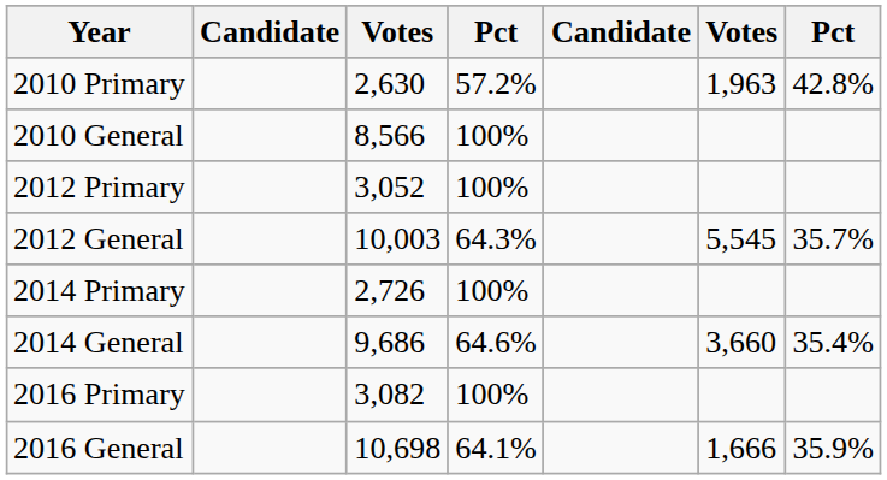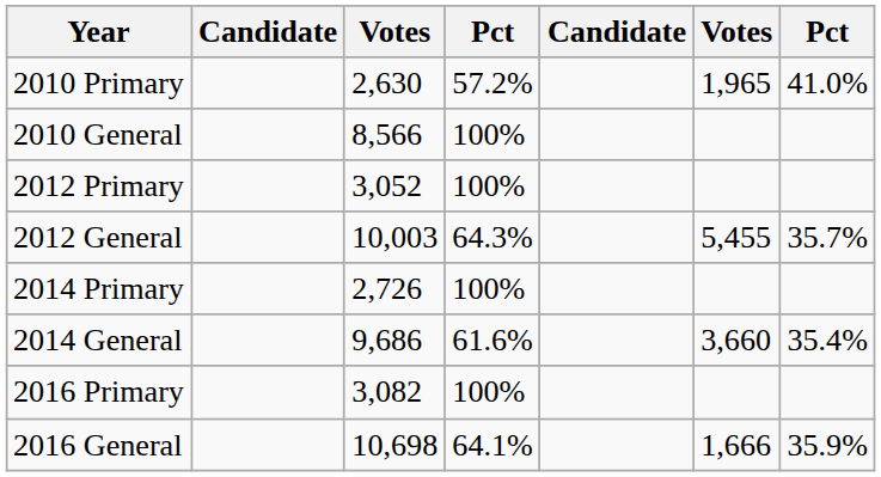 <table class="wikitable" style="margin:0.5em ; font-size:95%">
 <tr>
 <th>Year</th>
 <th>Candidate</th>
 <th>Votes</th>
 <th>Pct</th>
 <th>Candidate</th>
 <th>Votes</th>
 <th>Pct</th>
 </tr>
 <tr>
 <td>2010 Primary</td>
 <td></td>
 <td>2,630</td>
 <td>57.2%</td>
 <td></td>
-<td>1,963</td>
-<td>42.8%</td>
+<td>1,965</td>
+<td>41.0%</td>
 </tr>
 <tr>
 <td>2010 General</td>
 <td></td>
 <td>8,566</td>
 <td>100%</td>
 <td></td>
 <td></td>
 <td></td>
 </tr>
 <tr>
 <td>2012 Primary</td>
 <td></td>
 <td>3,052</td>
 <td>100%</td>
 <td></td>
 <td></td>
 <td></td>
 </tr>
 <tr>
 <td>2012 General</td>
 <td></td>
 <td>10,003</td>
 <td>64.3%</td>
 <td></td>
-<td>5,545</td>
+<td>5,455</td>
 <td>35.7%</td>
 </tr>
 <tr>
 <td>2014 Primary</td>
 <td></td>
 <td>2,726</td>
 <td>100%</td>
 <td></td>
 <td></td>
 <td></td>
 </tr>
 <tr>
 <td>2014 General</td>
 <td></td>
 <td>9,686</td>
-<td>64.6%</td>
+<td>61.6%</td>
 <td></td>
 <td>3,660</td>
 <td>35.4%</td>
 </tr>
 <tr>
 <td>2016 Primary</td>
 <td></td>
 <td>3,082</td>
 <td>100%</td>
 <td></td>
 <td></td>
 <td></td>
 </tr>
 <tr>
 <td>2016 General</td>
 <td></td>
 <td>10,698</td>
 <td>64.1%</td>
 <td></td>
 <td>1,666</td>
 <td>35.9%</td>
 </tr>
 </table>
